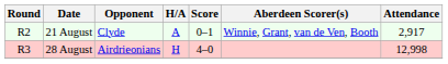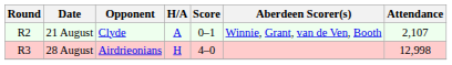 <table class="wikitable" style="text-align:center">
 <tr>
 <th>Round</th>
 <th>Date</th>
 <th>Opponent</th>
 <th>H/A</th>
 <th>Score</th>
 <th>Aberdeen Scorer(s)</th>
 <th>Attendance</th>
 </tr>
 <tr bgcolor=#EEFFEE>
 <td>R2</td>
 <td align=left>21 August</td>
 <td align=left><a href='#'>Clyde</a></td>
 <td><a href='#'>A</a></td>
 <td>0–1</td>
 <td align=left><a href='#'>Winnie</a>, <a href='#'>Grant</a>, <a href='#'>van de Ven</a>, <a href='#'>Booth</a></td>
-<td>2,917</td>
+<td>2,107</td>
 </tr>
 <tr bgcolor=#FFCCCC>
 <td>R3</td>
 <td align=left>28 August</td>
 <td align=left><a href='#'>Airdrieonians</a></td>
 <td><a href='#'>H</a></td>
 <td>4–0</td>
 <td align=left></td>
 <td>12,998</td>
 </tr>
 <tr>
 </tr>
 </table>
